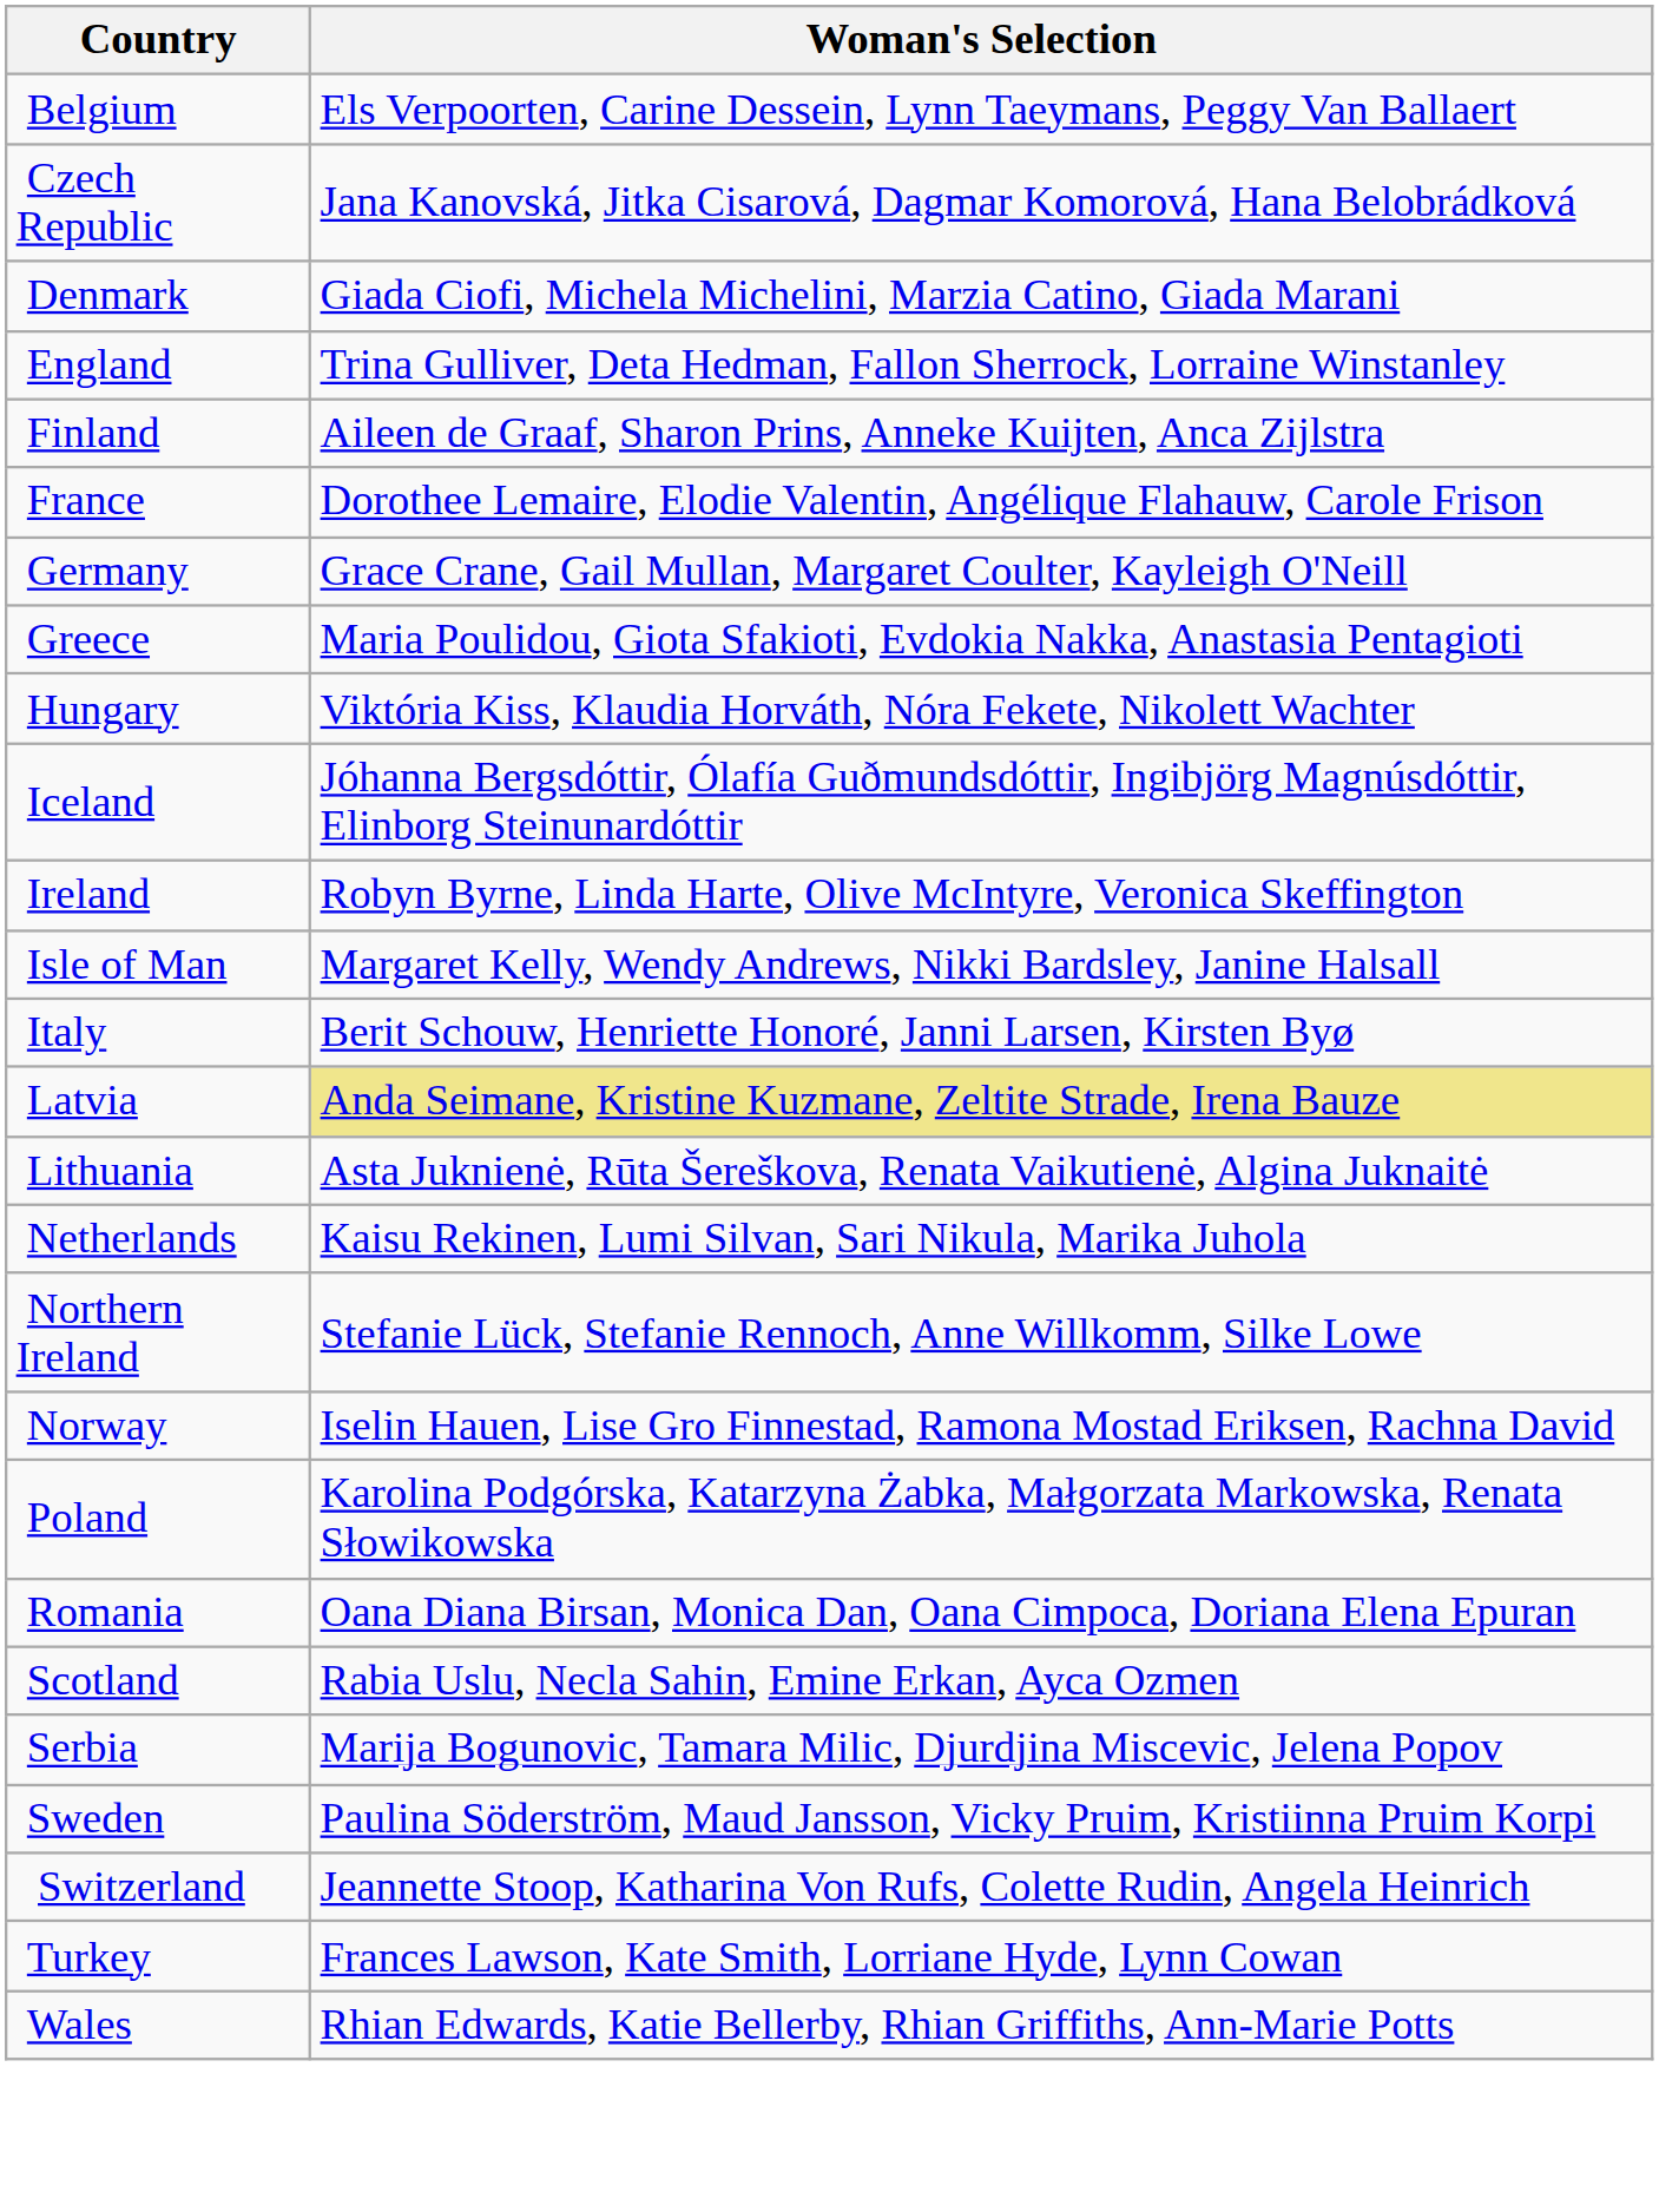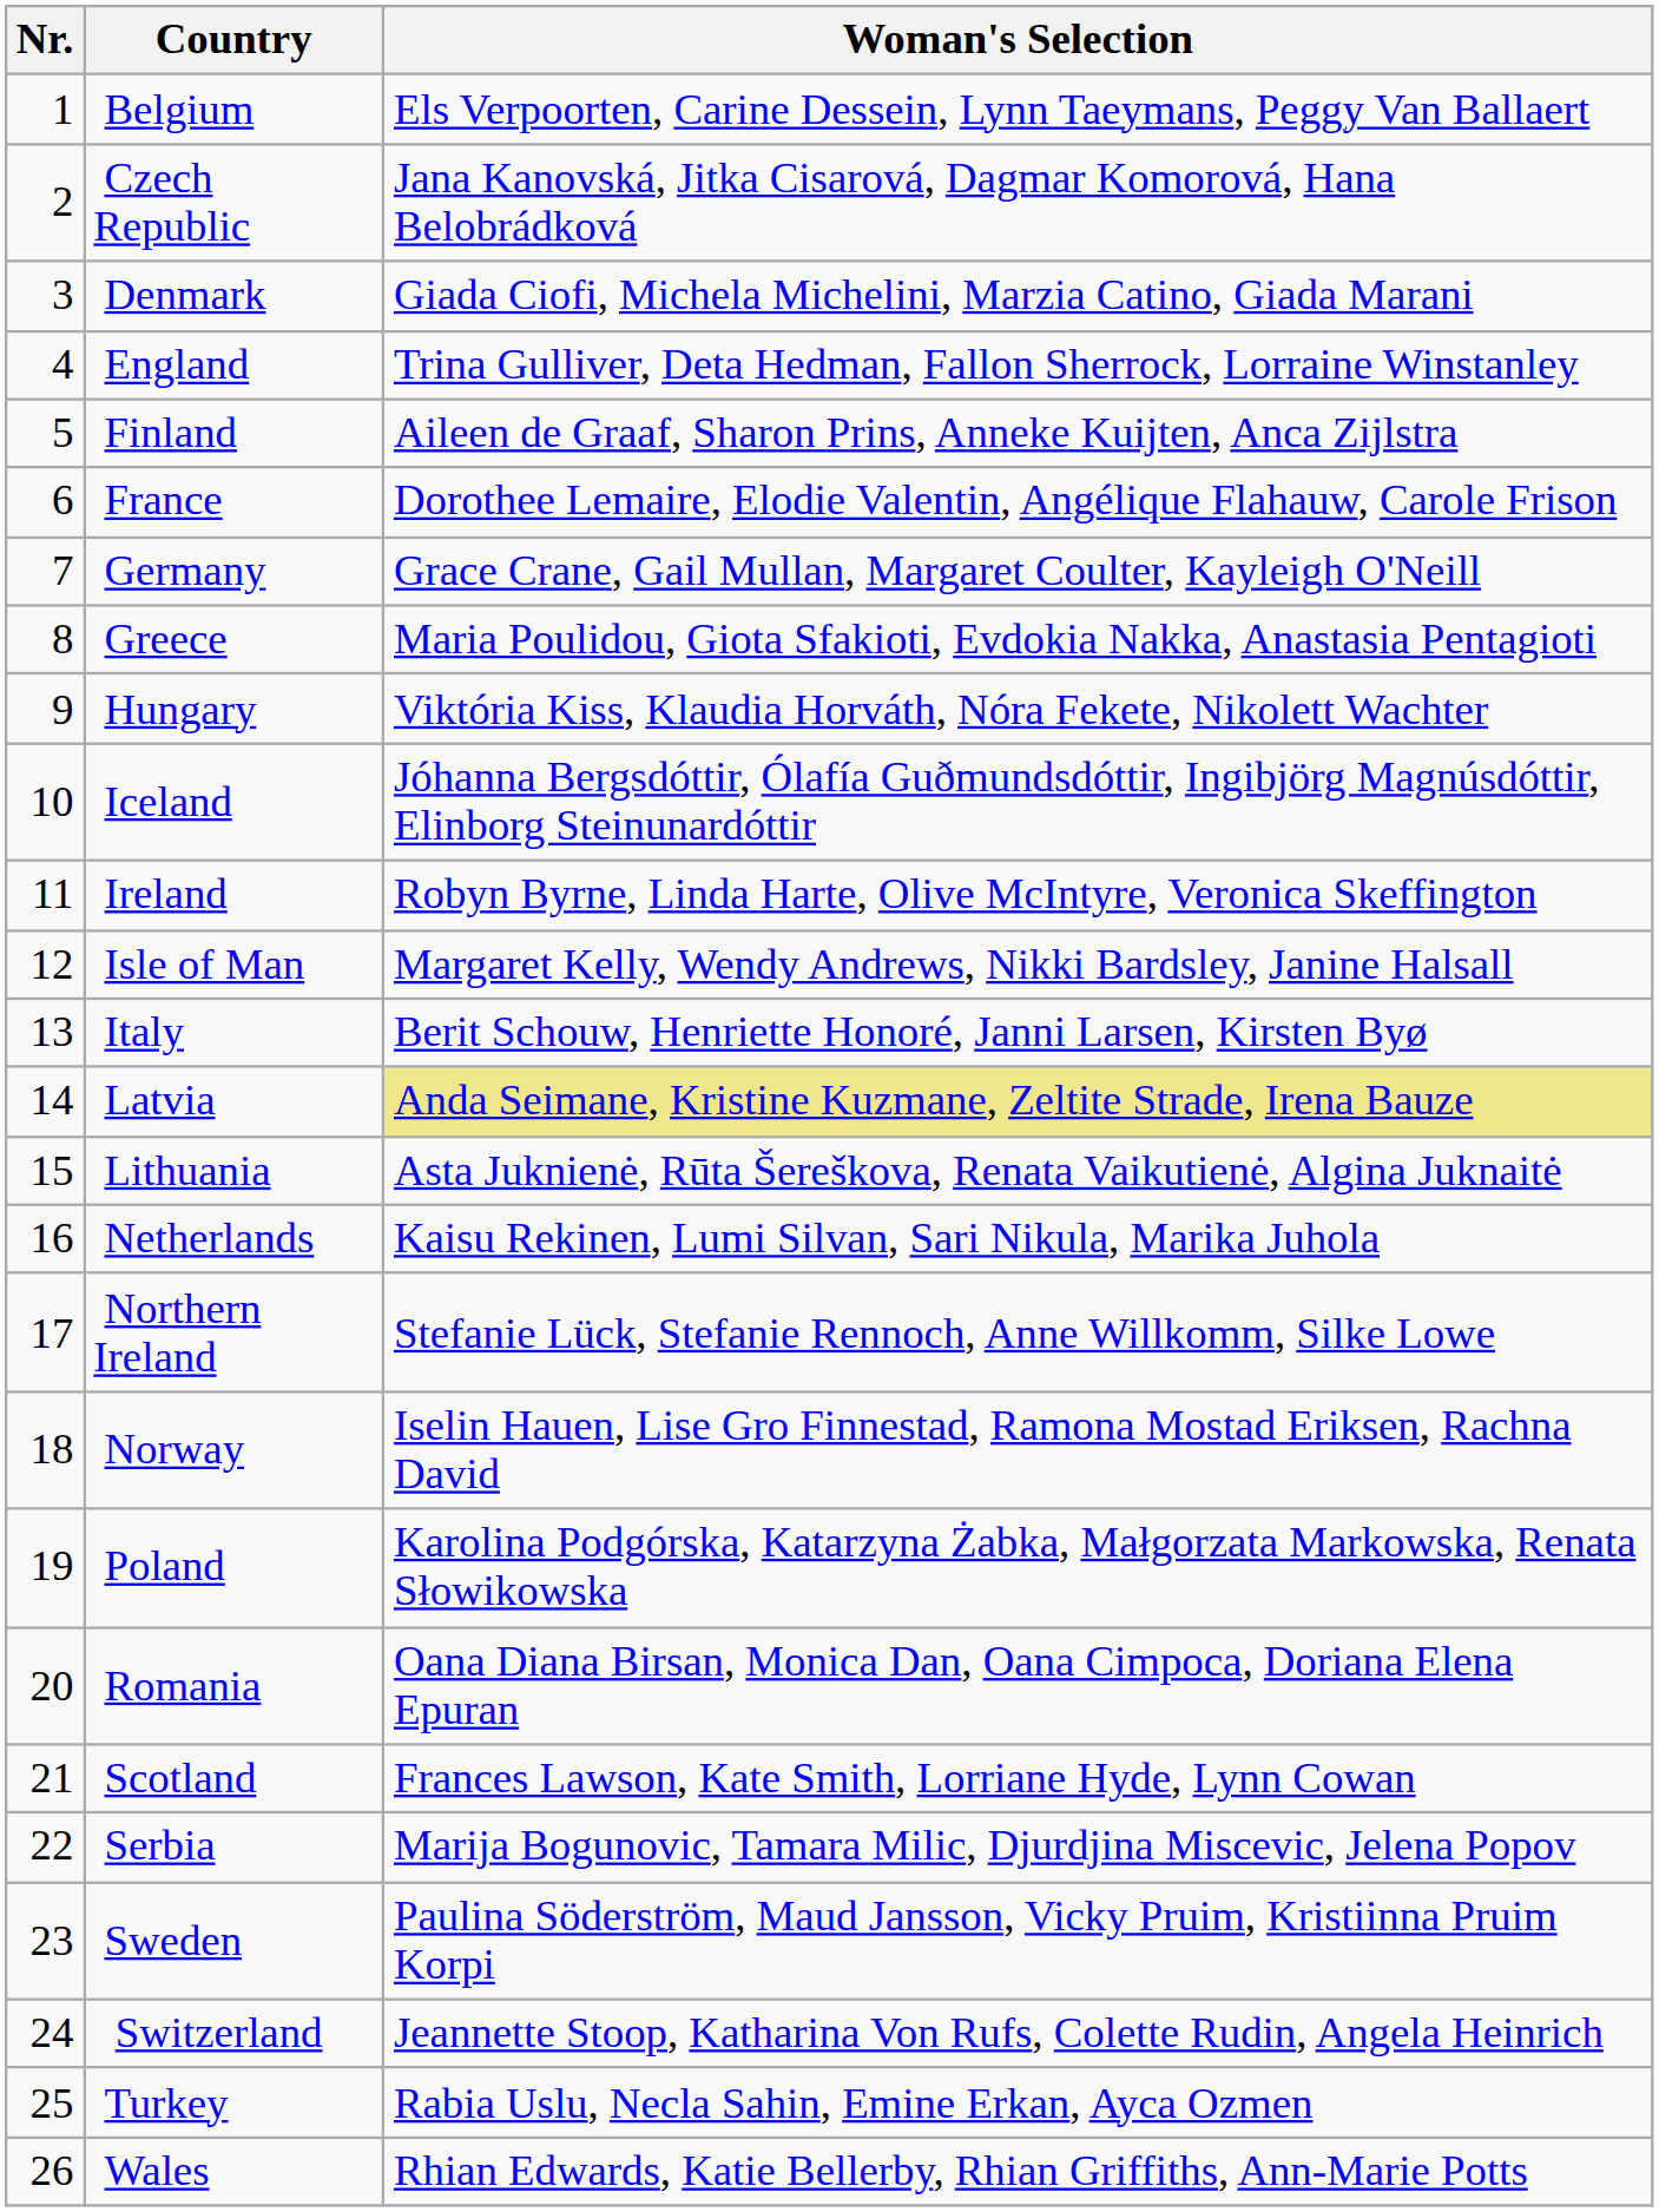 <table class="wikitable">
 <tr>
+<th>Nr.</th>
 <th>Country</th>
 <th>Woman's Selection</th>
 </tr>
 <tr>
+<td align=right>1</td>
 <td> <a href='#'>Belgium</a></td>
 <td><a href='#'>Els Verpoorten</a>, <a href='#'>Carine Dessein</a>, <a href='#'>Lynn Taeymans</a>, <a href='#'>Peggy Van Ballaert</a></td>
 </tr>
 <tr>
+<td align=right>2</td>
 <td> <a href='#'>Czech Republic</a></td>
 <td><a href='#'>Jana Kanovská</a>, <a href='#'>Jitka Cisarová</a>, <a href='#'>Dagmar Komorová</a>, <a href='#'>Hana Belobrádková</a></td>
 </tr>
 <tr>
+<td align=right>3</td>
 <td> <a href='#'>Denmark</a></td>
 <td><a href='#'>Giada Ciofi</a>, <a href='#'>Michela Michelini</a>, <a href='#'>Marzia Catino</a>, <a href='#'>Giada Marani</a></td>
 </tr>
 <tr>
+<td align=right>4</td>
 <td> <a href='#'>England</a></td>
 <td><a href='#'>Trina Gulliver</a>, <a href='#'>Deta Hedman</a>, <a href='#'>Fallon Sherrock</a>, <a href='#'>Lorraine Winstanley</a></td>
 </tr>
 <tr>
+<td align=right>5</td>
 <td> <a href='#'>Finland</a></td>
 <td><a href='#'>Aileen de Graaf</a>, <a href='#'>Sharon Prins</a>, <a href='#'>Anneke Kuijten</a>, <a href='#'>Anca Zijlstra</a></td>
 </tr>
 <tr>
+<td align=right>6</td>
 <td> <a href='#'>France</a></td>
 <td><a href='#'>Dorothee Lemaire</a>, <a href='#'>Elodie Valentin</a>, <a href='#'>Angélique Flahauw</a>, <a href='#'>Carole Frison</a></td>
 </tr>
 <tr>
+<td align=right>7</td>
 <td> <a href='#'>Germany</a></td>
 <td><a href='#'>Grace Crane</a>, <a href='#'>Gail Mullan</a>, <a href='#'>Margaret Coulter</a>, <a href='#'>Kayleigh O'Neill</a></td>
 </tr>
 <tr>
+<td align=right>8</td>
 <td> <a href='#'>Greece</a></td>
 <td><a href='#'>Maria Poulidou</a>, <a href='#'>Giota Sfakioti</a>, <a href='#'>Evdokia Nakka</a>, <a href='#'>Anastasia Pentagioti</a></td>
 </tr>
 <tr>
+<td align=right>9</td>
 <td> <a href='#'>Hungary</a></td>
 <td><a href='#'>Viktória Kiss</a>, <a href='#'>Klaudia Horváth</a>, <a href='#'>Nóra Fekete</a>, <a href='#'>Nikolett Wachter</a></td>
 </tr>
 <tr>
+<td align=right>10</td>
 <td> <a href='#'>Iceland</a></td>
 <td><a href='#'>Jóhanna Bergsdóttir</a>, <a href='#'>Ólafía Guðmundsdóttir</a>, <a href='#'>Ingibjörg Magnúsdóttir</a>, <a href='#'>Elinborg Steinunardóttir</a></td>
 </tr>
 <tr>
+<td align=right>11</td>
 <td> <a href='#'>Ireland</a></td>
 <td><a href='#'>Robyn Byrne</a>, <a href='#'>Linda Harte</a>, <a href='#'>Olive McIntyre</a>, <a href='#'>Veronica Skeffington</a></td>
 </tr>
 <tr>
+<td align=right>12</td>
 <td> <a href='#'>Isle of Man</a></td>
 <td><a href='#'>Margaret Kelly</a>, <a href='#'>Wendy Andrews</a>, <a href='#'>Nikki Bardsley</a>, <a href='#'>Janine Halsall</a></td>
 </tr>
 <tr>
+<td align=right>13</td>
 <td> <a href='#'>Italy</a></td>
 <td><a href='#'>Berit Schouw</a>, <a href='#'>Henriette Honoré</a>, <a href='#'>Janni Larsen</a>, <a href='#'>Kirsten Byø</a></td>
 </tr>
 <tr>
+<td align=right>14</td>
 <td> <a href='#'>Latvia</a></td>
 <td style="background: khaki;"><a href='#'>Anda Seimane</a>, <a href='#'>Kristine Kuzmane</a>, <a href='#'>Zeltite Strade</a>, <a href='#'>Irena Bauze</a></td>
 </tr>
 <tr>
+<td align=right>15</td>
 <td> <a href='#'>Lithuania</a></td>
 <td><a href='#'>Asta Juknienė</a>, <a href='#'>Rūta Šereškova</a>, <a href='#'>Renata Vaikutienė</a>, <a href='#'>Algina Juknaitė</a></td>
 </tr>
 <tr>
+<td align=right>16</td>
 <td> <a href='#'>Netherlands</a></td>
 <td><a href='#'>Kaisu Rekinen</a>, <a href='#'>Lumi Silvan</a>, <a href='#'>Sari Nikula</a>, <a href='#'>Marika Juhola</a></td>
 </tr>
 <tr>
+<td align=right>17</td>
 <td> <a href='#'>Northern Ireland</a></td>
 <td><a href='#'>Stefanie Lück</a>, <a href='#'>Stefanie Rennoch</a>, <a href='#'>Anne Willkomm</a>, <a href='#'>Silke Lowe</a></td>
 </tr>
 <tr>
+<td align=right>18</td>
 <td> <a href='#'>Norway</a></td>
 <td><a href='#'>Iselin Hauen</a>, <a href='#'>Lise Gro Finnestad</a>, <a href='#'>Ramona Mostad Eriksen</a>, <a href='#'>Rachna David</a></td>
 </tr>
 <tr>
+<td align=right>19</td>
 <td> <a href='#'>Poland</a></td>
 <td><a href='#'>Karolina Podgórska</a>, <a href='#'>Katarzyna Żabka</a>, <a href='#'>Małgorzata Markowska</a>, <a href='#'>Renata Słowikowska</a></td>
 </tr>
 <tr>
+<td align=right>20</td>
 <td> <a href='#'>Romania</a></td>
 <td><a href='#'>Oana Diana Birsan</a>, <a href='#'>Monica Dan</a>, <a href='#'>Oana Cimpoca</a>, <a href='#'>Doriana Elena Epuran</a></td>
 </tr>
 <tr>
+<td align=right>21</td>
 <td> <a href='#'>Scotland</a></td>
-<td><a href='#'>Rabia Uslu</a>, <a href='#'>Necla Sahin</a>, <a href='#'>Emine Erkan</a>, <a href='#'>Ayca Ozmen</a></td>
+<td><a href='#'>Frances Lawson</a>, <a href='#'>Kate Smith</a>, <a href='#'>Lorriane Hyde</a>, <a href='#'>Lynn Cowan</a></td>
 </tr>
 <tr>
+<td align=right>22</td>
 <td> <a href='#'>Serbia</a></td>
 <td><a href='#'>Marija Bogunovic</a>, <a href='#'>Tamara Milic</a>, <a href='#'>Djurdjina Miscevic</a>, <a href='#'>Jelena Popov</a></td>
 </tr>
 <tr>
+<td align=right>23</td>
 <td> <a href='#'>Sweden</a></td>
 <td><a href='#'>Paulina Söderström</a>, <a href='#'>Maud Jansson</a>, <a href='#'>Vicky Pruim</a>, <a href='#'>Kristiinna Pruim Korpi</a></td>
 </tr>
 <tr>
+<td align=right>24</td>
 <td>  <a href='#'>Switzerland</a></td>
 <td><a href='#'>Jeannette Stoop</a>, <a href='#'>Katharina Von Rufs</a>, <a href='#'>Colette Rudin</a>, <a href='#'>Angela Heinrich</a></td>
 </tr>
 <tr>
+<td align=right>25</td>
 <td> <a href='#'>Turkey</a></td>
-<td><a href='#'>Frances Lawson</a>, <a href='#'>Kate Smith</a>, <a href='#'>Lorriane Hyde</a>, <a href='#'>Lynn Cowan</a></td>
+<td><a href='#'>Rabia Uslu</a>, <a href='#'>Necla Sahin</a>, <a href='#'>Emine Erkan</a>, <a href='#'>Ayca Ozmen</a></td>
 </tr>
 <tr>
+<td align=right>26</td>
 <td> <a href='#'>Wales</a></td>
 <td><a href='#'>Rhian Edwards</a>, <a href='#'>Katie Bellerby</a>, <a href='#'>Rhian Griffiths</a>, <a href='#'>Ann-Marie Potts</a></td>
 </tr>
 </table>
